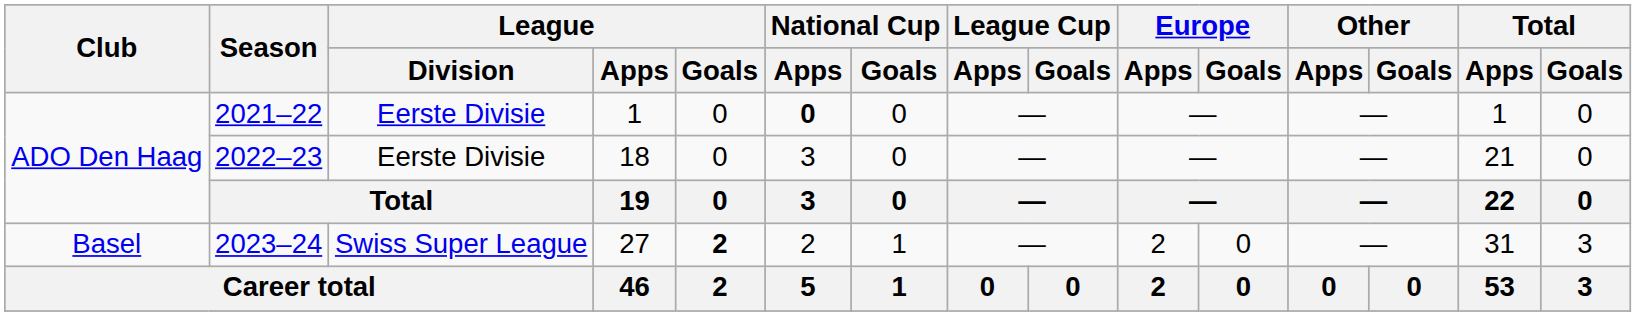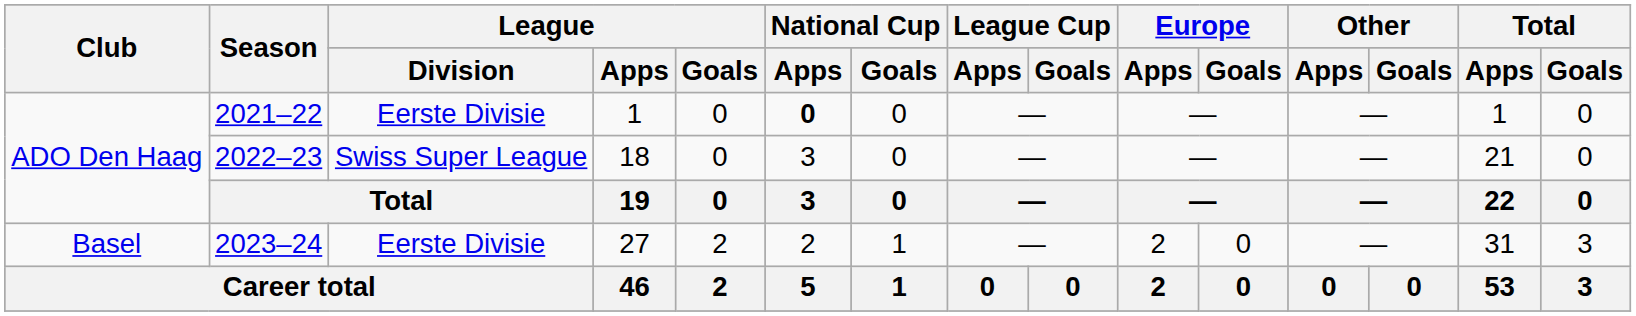 <table class="wikitable" style="text-align:center">
 <tr>
 <th rowspan="2">Club</th>
 <th rowspan="2">Season</th>
 <th colspan="3">League</th>
 <th colspan="2">National Cup</th>
 <th colspan="2">League Cup</th>
 <th colspan="2"><a href='#'>Europe</a></th>
 <th colspan="2">Other</th>
 <th colspan="2">Total</th>
 </tr>
 <tr>
 <th>Division</th>
 <th>Apps</th>
 <th>Goals</th>
 <th>Apps</th>
 <th>Goals</th>
 <th>Apps</th>
 <th>Goals</th>
 <th>Apps</th>
 <th>Goals</th>
 <th>Apps</th>
 <th>Goals</th>
 <th>Apps</th>
 <th>Goals</th>
 </tr>
 <tr>
 <td rowspan="3"><a href='#'>ADO Den Haag</a></td>
 <td><a href='#'>2021–22</a></td>
 <td><a href='#'>Eerste Divisie</a></td>
 <td>1</td>
 <td>0</td>
 <td><strong>0</strong></td>
 <td>0</td>
 <td colspan="2">—</td>
 <td colspan="2">—</td>
 <td colspan="2">—</td>
 <td>1</td>
 <td>0</td>
 </tr>
 <tr>
 <td><a href='#'>2022–23</a></td>
-<td>Eerste Divisie</td>
+<td><a href='#'>Swiss Super League</a></td>
 <td>18</td>
 <td>0</td>
 <td>3</td>
 <td>0</td>
 <td colspan="2">—</td>
 <td colspan="2">—</td>
 <td colspan="2">—</td>
 <td>21</td>
 <td>0</td>
 </tr>
 <tr>
 <th colspan="2">Total</th>
 <th>19</th>
 <th>0</th>
 <th>3</th>
 <th>0</th>
 <th colspan="2">—</th>
 <th colspan="2">—</th>
 <th colspan="2">—</th>
 <th>22</th>
 <th>0</th>
 </tr>
 <tr>
 <td><a href='#'>Basel</a></td>
 <td><a href='#'>2023–24</a></td>
-<td><a href='#'>Swiss Super League</a></td>
+<td><a href='#'>Eerste Divisie</a></td>
 <td>27</td>
-<td><strong>2</strong></td>
+<td>2</td>
 <td>2</td>
 <td>1</td>
 <td colspan="2">—</td>
 <td>2</td>
 <td>0</td>
 <td colspan="2">—</td>
 <td>31</td>
 <td>3</td>
 </tr>
 <tr>
 <th colspan="3"><strong>Career total</strong></th>
 <th>46</th>
 <th>2</th>
 <th>5</th>
 <th>1</th>
 <th>0</th>
 <th>0</th>
 <th>2</th>
 <th>0</th>
 <th>0</th>
 <th>0</th>
 <th>53</th>
 <th>3</th>
 </tr>
 </table>
